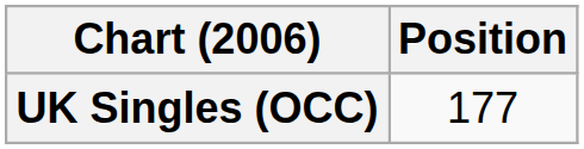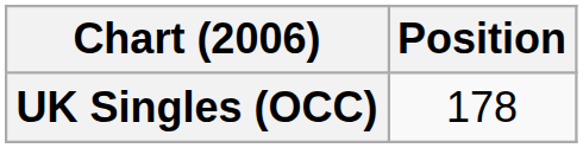 <table class="wikitable plainrowheaders" style="text-align:center">
 <tr>
 <th scope="col">Chart (2006)</th>
 <th scope="col">Position</th>
 </tr>
 <tr>
 <th scope="row">UK Singles (OCC)</th>
-<td>177</td>
+<td>178</td>
 </tr>
 </table>
